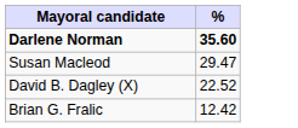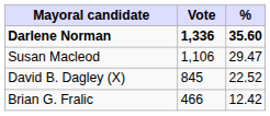 <table class="wikitable">
 <tr>
 <th style="background:#ddf; width:200px;">Mayoral candidate</th>
+<th style="background:#ddf; width:50px;">Vote</th>
 <th style="background:#ddf; width:30px;">%</th>
 </tr>
 <tr>
 <td><strong>Darlene Norman</strong></td>
+<td><strong>1,336</strong></td>
 <td><strong>35.60</strong></td>
 </tr>
 <tr>
 <td>Susan Macleod</td>
+<td>1,106</td>
 <td>29.47</td>
 </tr>
 <tr>
 <td>David B. Dagley (X)</td>
+<td>845</td>
 <td>22.52</td>
 </tr>
 <tr>
 <td>Brian G. Fralic</td>
+<td>466</td>
 <td>12.42</td>
 </tr>
 </table>
